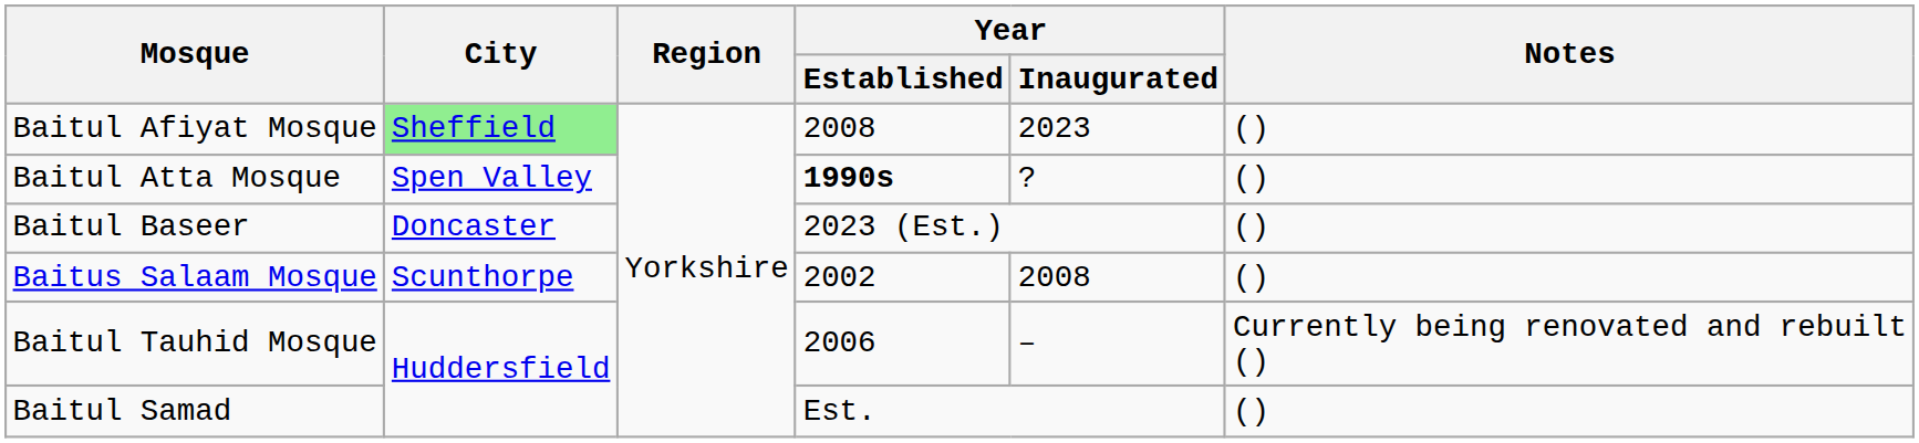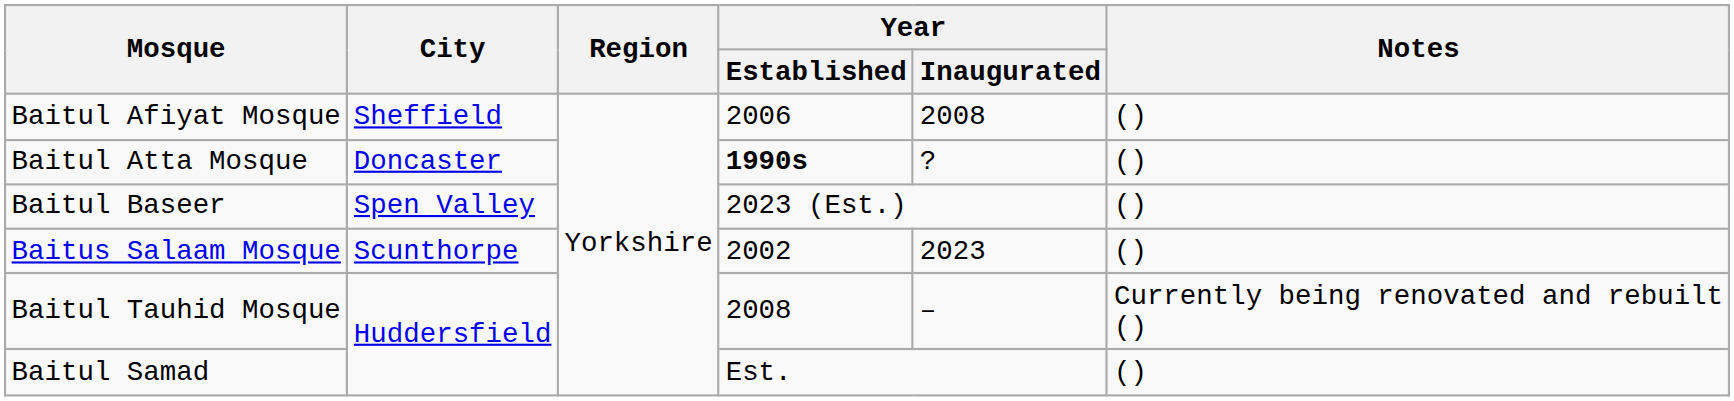 <table class="wikitable sortable">
 <tr>
 <th rowspan="2">Mosque</th>
 <th rowspan="2">City</th>
 <th rowspan="2">Region</th>
 <th colspan="2">Year</th>
 <th rowspan="2">Notes</th>
 </tr>
 <tr>
 <th>Established</th>
 <th>Inaugurated</th>
 </tr>
 <tr>
 <td>Baitul Afiyat Mosque</td>
-<td style="background: lightgreen;"><a href='#'>Sheffield</a></td>
+<td><a href='#'>Sheffield</a></td>
 <td rowspan="6">Yorkshire</td>
+<td>2006</td>
 <td>2008</td>
-<td>2023</td>
 <td>()</td>
 </tr>
 <tr>
 <td>Baitul Atta Mosque</td>
-<td><a href='#'>Spen Valley</a></td>
+<td><a href='#'>Doncaster</a></td>
 <td><strong>1990s</strong></td>
 <td>?</td>
 <td>()</td>
 </tr>
 <tr>
 <td>Baitul Baseer</td>
-<td><a href='#'>Doncaster</a></td>
+<td><a href='#'>Spen Valley</a></td>
 <td colspan="2">2023 (Est.)</td>
 <td>()</td>
 </tr>
 <tr>
 <td><a href='#'>Baitus Salaam Mosque</a></td>
 <td><a href='#'>Scunthorpe</a></td>
 <td>2002</td>
-<td>2008</td>
+<td>2023</td>
 <td>()</td>
 </tr>
 <tr>
 <td>Baitul Tauhid Mosque</td>
 <td rowspan="2"><a href='#'>Huddersfield</a></td>
-<td>2006</td>
+<td>2008</td>
 <td>–</td>
 <td>Currently being renovated and rebuilt<br>()</td>
 </tr>
 <tr>
 <td>Baitul Samad</td>
 <td colspan="2">Est.</td>
 <td>()</td>
 </tr>
 </table>
